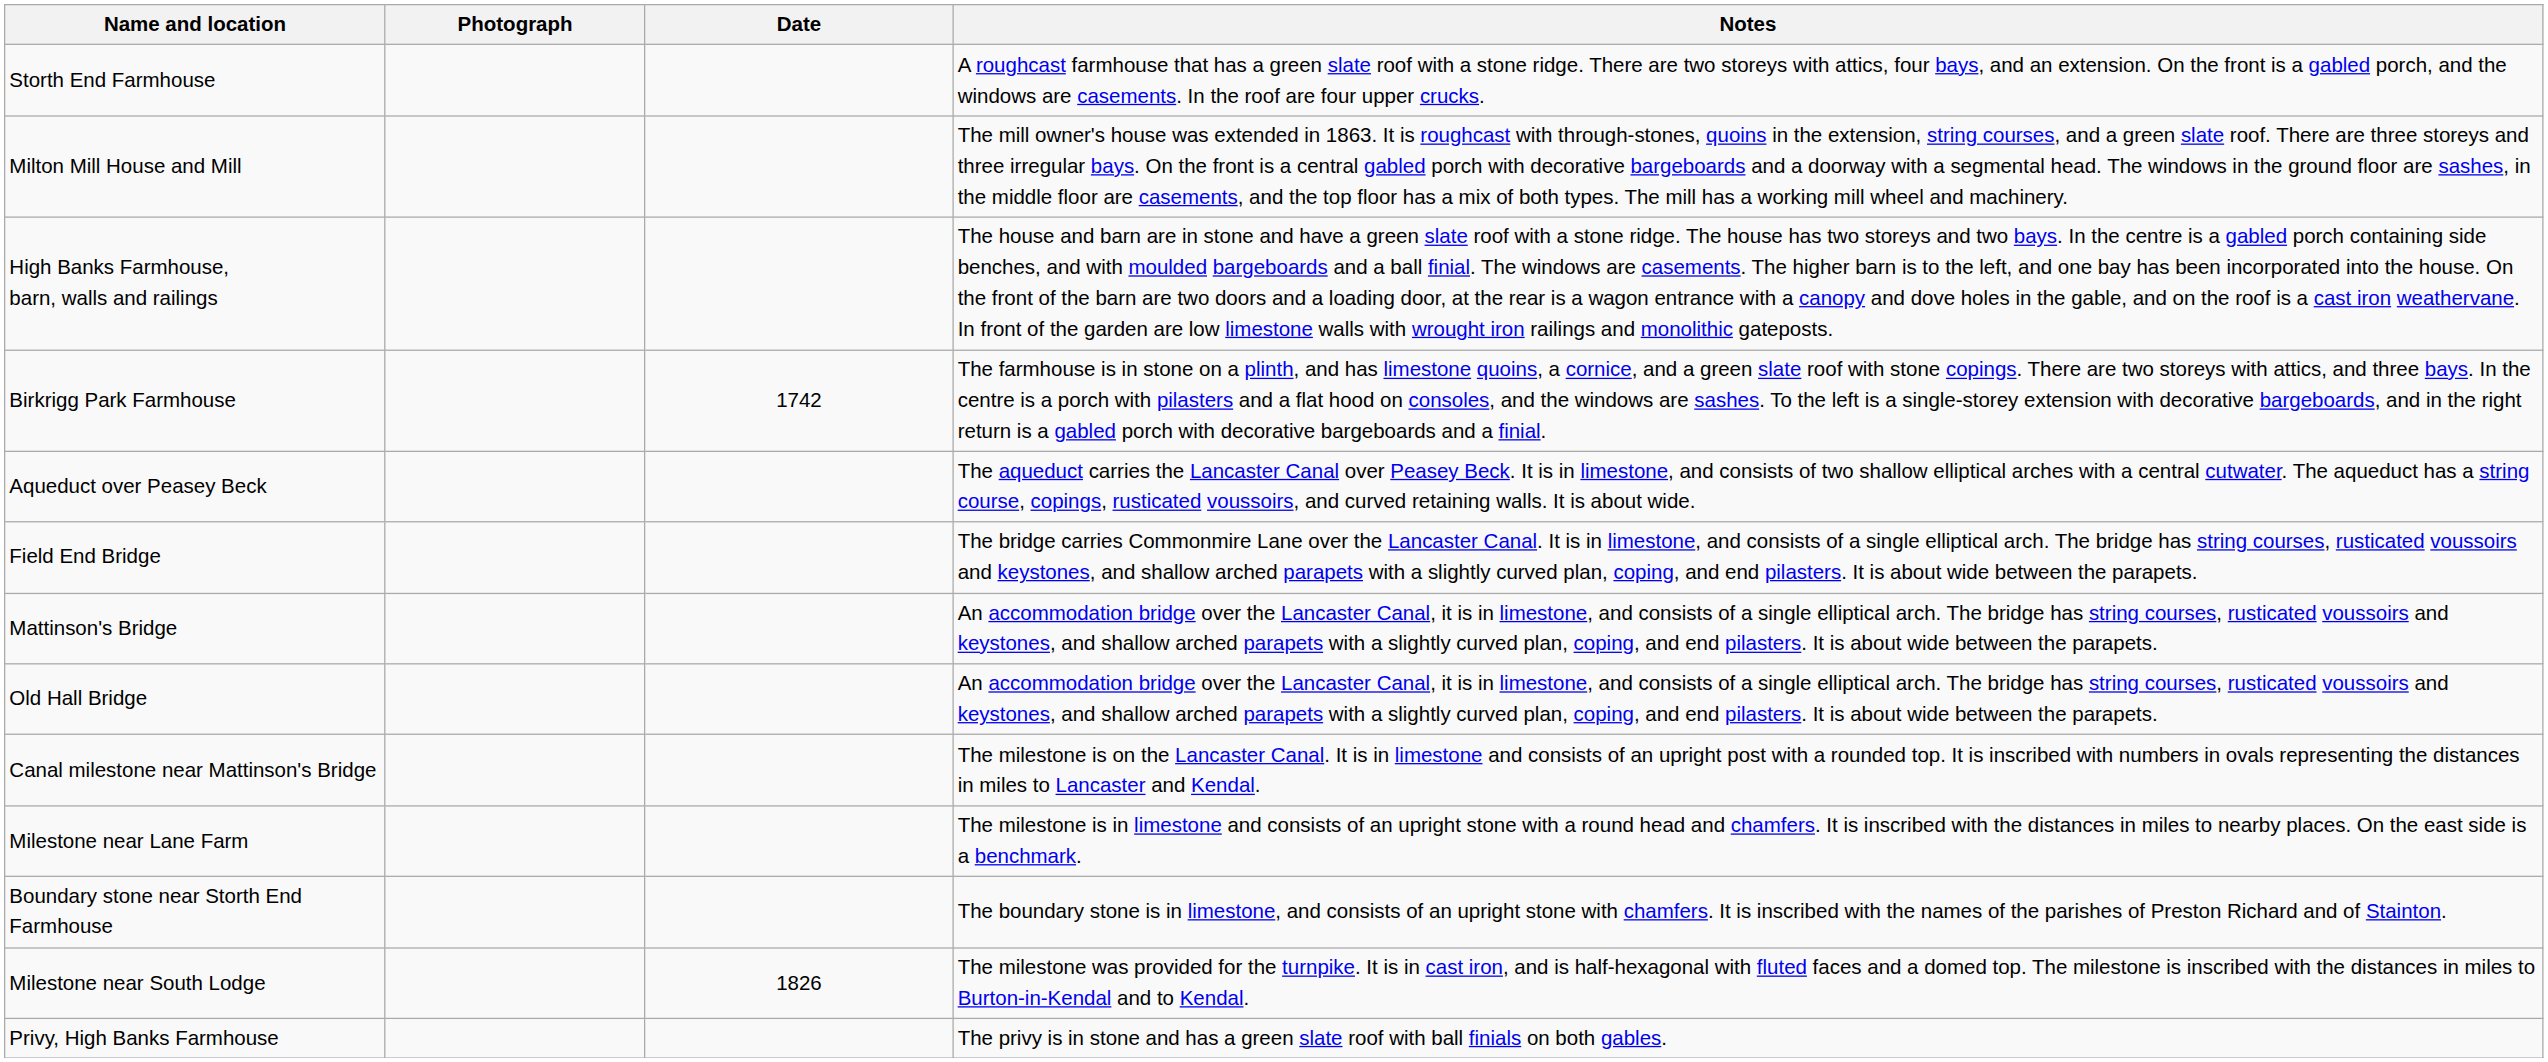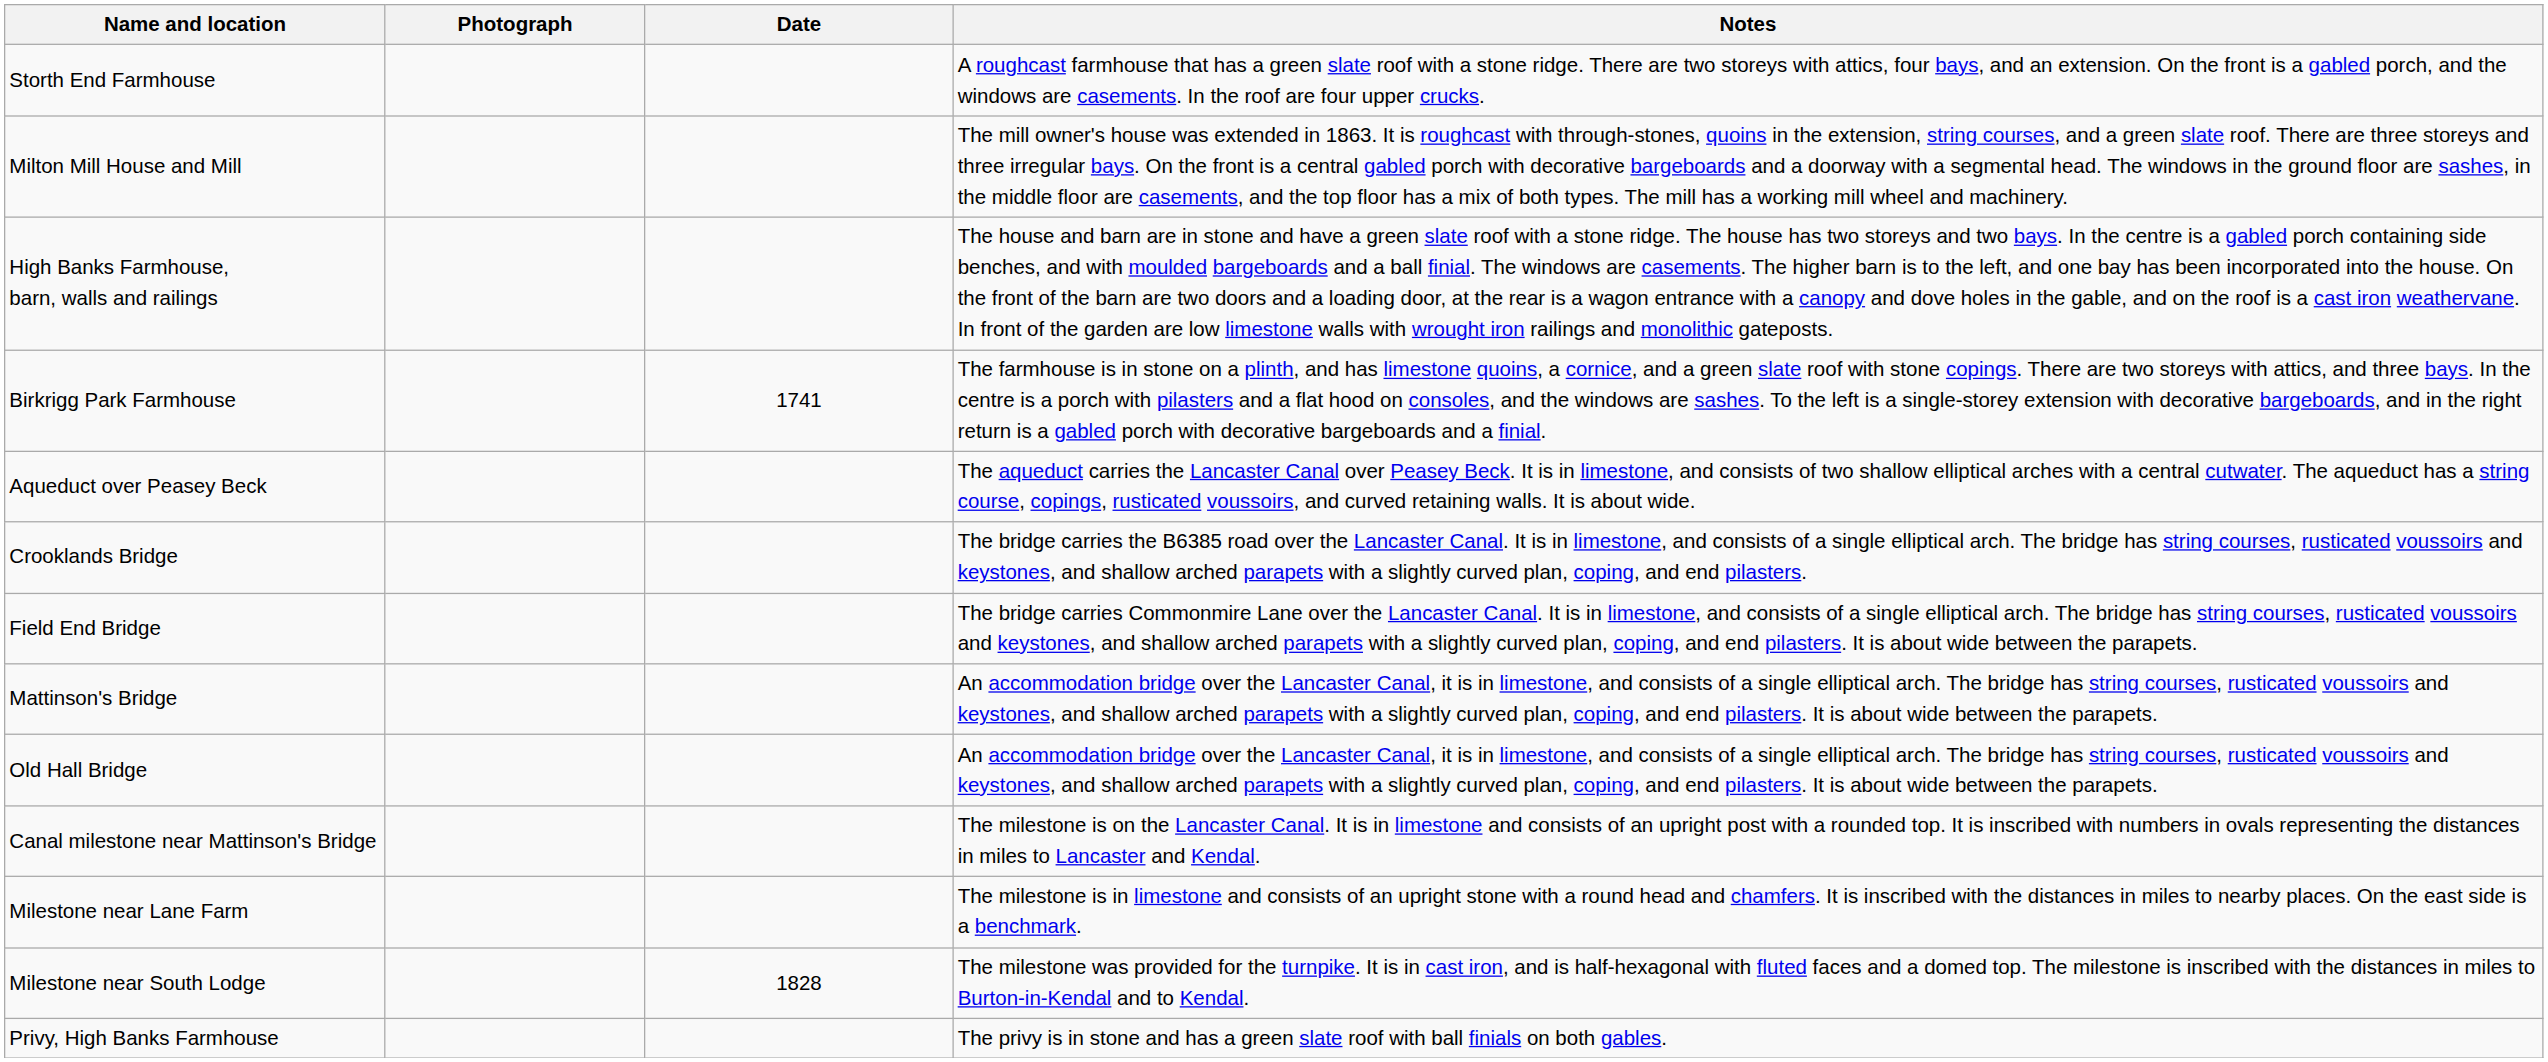 <table class="wikitable sortable plainrowheaders" style="width:100%;border:0px;text-align:left;line-height:150%;">
 <tr>
 <th scope="col"  style="width:150px">Name and location</th>
 <th scope="col"  style="width:100px" class="unsortable">Photograph</th>
 <th scope="col"  style="width:120px">Date</th>
 <th scope="col"  style="width:650px" class="unsortable">Notes</th>
 </tr>
 <tr>
 <td>Storth End Farmhouse<br><small></small></td>
 <td></td>
 <td align="center"></td>
 <td>A <a href='#'>roughcast</a> farmhouse that has a green <a href='#'>slate</a> roof with a stone ridge.  There are two storeys with attics, four <a href='#'>bays</a>, and an extension.  On the front is a <a href='#'>gabled</a> porch, and the windows are <a href='#'>casements</a>.  In the roof are four upper <a href='#'>crucks</a>.</td>
 </tr>
 <tr>
 <td>Milton Mill House and Mill<br><small></small></td>
 <td></td>
 <td align="center"></td>
 <td>The mill owner's house was extended in 1863.  It is <a href='#'>roughcast</a> with through-stones, <a href='#'>quoins</a> in the extension, <a href='#'>string courses</a>, and a green <a href='#'>slate</a> roof.  There are three storeys and three irregular <a href='#'>bays</a>.  On the front is a central <a href='#'>gabled</a> porch with decorative <a href='#'>bargeboards</a> and a doorway with a segmental head.  The windows in the ground floor are <a href='#'>sashes</a>, in the middle floor are <a href='#'>casements</a>, and the top floor has a mix of both types.  The mill has a working mill wheel and machinery.</td>
 </tr>
 <tr>
 <td>High Banks Farmhouse,<br>barn, walls and railings<br><small></small></td>
 <td></td>
 <td align="center"></td>
 <td>The house and barn are in stone and have a green <a href='#'>slate</a> roof with a stone ridge.  The house has two storeys and two <a href='#'>bays</a>.  In the centre is a <a href='#'>gabled</a> porch containing side benches, and with <a href='#'>moulded</a> <a href='#'>bargeboards</a> and a ball <a href='#'>finial</a>.  The windows are <a href='#'>casements</a>.  The higher barn is to the left, and one bay has been incorporated into the house.  On the front of the barn are two doors and a loading door, at the rear is a wagon entrance with a <a href='#'>canopy</a> and dove holes in the gable, and on the roof is a <a href='#'>cast iron</a> <a href='#'>weathervane</a>.  In front of the garden are low <a href='#'>limestone</a> walls with <a href='#'>wrought iron</a> railings and <a href='#'>monolithic</a> gateposts.</td>
 </tr>
 <tr>
 <td>Birkrigg Park Farmhouse<br><small></small></td>
 <td></td>
-<td align="center">1742</td>
+<td align="center">1741</td>
 <td>The farmhouse is in stone on a <a href='#'>plinth</a>, and has <a href='#'>limestone</a> <a href='#'>quoins</a>, a <a href='#'>cornice</a>, and a green <a href='#'>slate</a> roof with stone <a href='#'>copings</a>. There are two storeys with attics, and three <a href='#'>bays</a>.  In the centre is a porch with <a href='#'>pilasters</a> and a flat hood on <a href='#'>consoles</a>, and the windows are <a href='#'>sashes</a>.  To the left is a single-storey extension with decorative <a href='#'>bargeboards</a>, and in the right return is a <a href='#'>gabled</a> porch with decorative bargeboards and a <a href='#'>finial</a>.</td>
 </tr>
 <tr>
 <td>Aqueduct over Peasey Beck<br><small></small></td>
 <td></td>
 <td align="center"></td>
 <td>The <a href='#'>aqueduct</a> carries the <a href='#'>Lancaster Canal</a> over <a href='#'>Peasey Beck</a>.  It is in <a href='#'>limestone</a>, and consists of two shallow elliptical arches with a central <a href='#'>cutwater</a>.  The aqueduct has a <a href='#'>string course</a>, <a href='#'>copings</a>, <a href='#'>rusticated</a> <a href='#'>voussoirs</a>, and curved retaining walls.  It is about  wide.</td>
+</tr>
+<tr>
+<td>Crooklands Bridge<br><small></small></td>
+<td></td>
+<td align="center"></td>
+<td>The bridge carries the B6385 road over the <a href='#'>Lancaster Canal</a>.  It is in <a href='#'>limestone</a>, and consists of a single elliptical arch.  The bridge has <a href='#'>string courses</a>, <a href='#'>rusticated</a> <a href='#'>voussoirs</a> and <a href='#'>keystones</a>, and shallow arched <a href='#'>parapets</a> with a slightly curved plan, <a href='#'>coping</a>, and end <a href='#'>pilasters</a>.</td>
 </tr>
 <tr>
 <td>Field End Bridge<br><small></small></td>
 <td></td>
 <td align="center"></td>
 <td>The bridge carries Commonmire Lane over the <a href='#'>Lancaster Canal</a>.  It is in <a href='#'>limestone</a>, and consists of a single elliptical arch.  The bridge has <a href='#'>string courses</a>, <a href='#'>rusticated</a> <a href='#'>voussoirs</a> and <a href='#'>keystones</a>, and shallow arched <a href='#'>parapets</a> with a slightly curved plan, <a href='#'>coping</a>, and end <a href='#'>pilasters</a>.  It is about  wide between the parapets.</td>
 </tr>
 <tr>
 <td>Mattinson's Bridge<br><small></small></td>
 <td></td>
 <td align="center"></td>
 <td>An <a href='#'>accommodation bridge</a> over the <a href='#'>Lancaster Canal</a>, it is in <a href='#'>limestone</a>, and consists of a single elliptical arch.  The bridge has <a href='#'>string courses</a>, <a href='#'>rusticated</a> <a href='#'>voussoirs</a> and <a href='#'>keystones</a>, and shallow arched <a href='#'>parapets</a> with a slightly curved plan, <a href='#'>coping</a>, and end <a href='#'>pilasters</a>.  It is about  wide between the parapets.</td>
 </tr>
 <tr>
 <td>Old Hall Bridge<br><small></small></td>
 <td></td>
 <td align="center"></td>
 <td>An <a href='#'>accommodation bridge</a> over the <a href='#'>Lancaster Canal</a>, it is in <a href='#'>limestone</a>, and consists of a single elliptical arch.  The bridge has <a href='#'>string courses</a>, <a href='#'>rusticated</a> <a href='#'>voussoirs</a> and <a href='#'>keystones</a>, and shallow arched <a href='#'>parapets</a> with a slightly curved plan, <a href='#'>coping</a>, and end <a href='#'>pilasters</a>.  It is about  wide between the parapets.</td>
 </tr>
 <tr>
 <td>Canal milestone near Mattinson's Bridge<br><small></small></td>
 <td></td>
 <td align="center"></td>
 <td>The milestone is on the <a href='#'>Lancaster Canal</a>.  It is in <a href='#'>limestone</a> and consists of an upright post with a rounded top.  It is inscribed with numbers in ovals representing the distances in miles to <a href='#'>Lancaster</a> and <a href='#'>Kendal</a>.</td>
 </tr>
 <tr>
 <td>Milestone near Lane Farm<br><small></small></td>
 <td></td>
 <td align="center"></td>
 <td>The milestone is in <a href='#'>limestone</a> and consists of an upright stone with a round head and <a href='#'>chamfers</a>.  It is inscribed with the distances in miles to nearby places.  On the east side is a <a href='#'>benchmark</a>.</td>
 </tr>
 <tr>
-<td>Boundary stone near Storth End Farmhouse<br><small></small></td>
-<td></td>
-<td align="center"></td>
-<td>The boundary stone is in <a href='#'>limestone</a>, and consists of an upright stone with <a href='#'>chamfers</a>.  It is inscribed with the names of the parishes of Preston Richard and of <a href='#'>Stainton</a>.</td>
-</tr>
-<tr>
 <td>Milestone near South Lodge<br><small></small></td>
 <td></td>
-<td align="center">1826</td>
+<td align="center">1828</td>
 <td>The milestone was provided for the <a href='#'>turnpike</a>.  It is in <a href='#'>cast iron</a>, and is half-hexagonal with <a href='#'>fluted</a> faces and a domed top.  The milestone is inscribed with the distances in miles to <a href='#'>Burton-in-Kendal</a> and to <a href='#'>Kendal</a>.</td>
 </tr>
 <tr>
 <td>Privy, High Banks Farmhouse<br><small></small></td>
 <td></td>
 <td align="center"></td>
 <td>The privy is in stone and has a green <a href='#'>slate</a> roof with ball <a href='#'>finials</a> on both <a href='#'>gables</a>.</td>
 </tr>
 <tr>
 </tr>
 </table>
